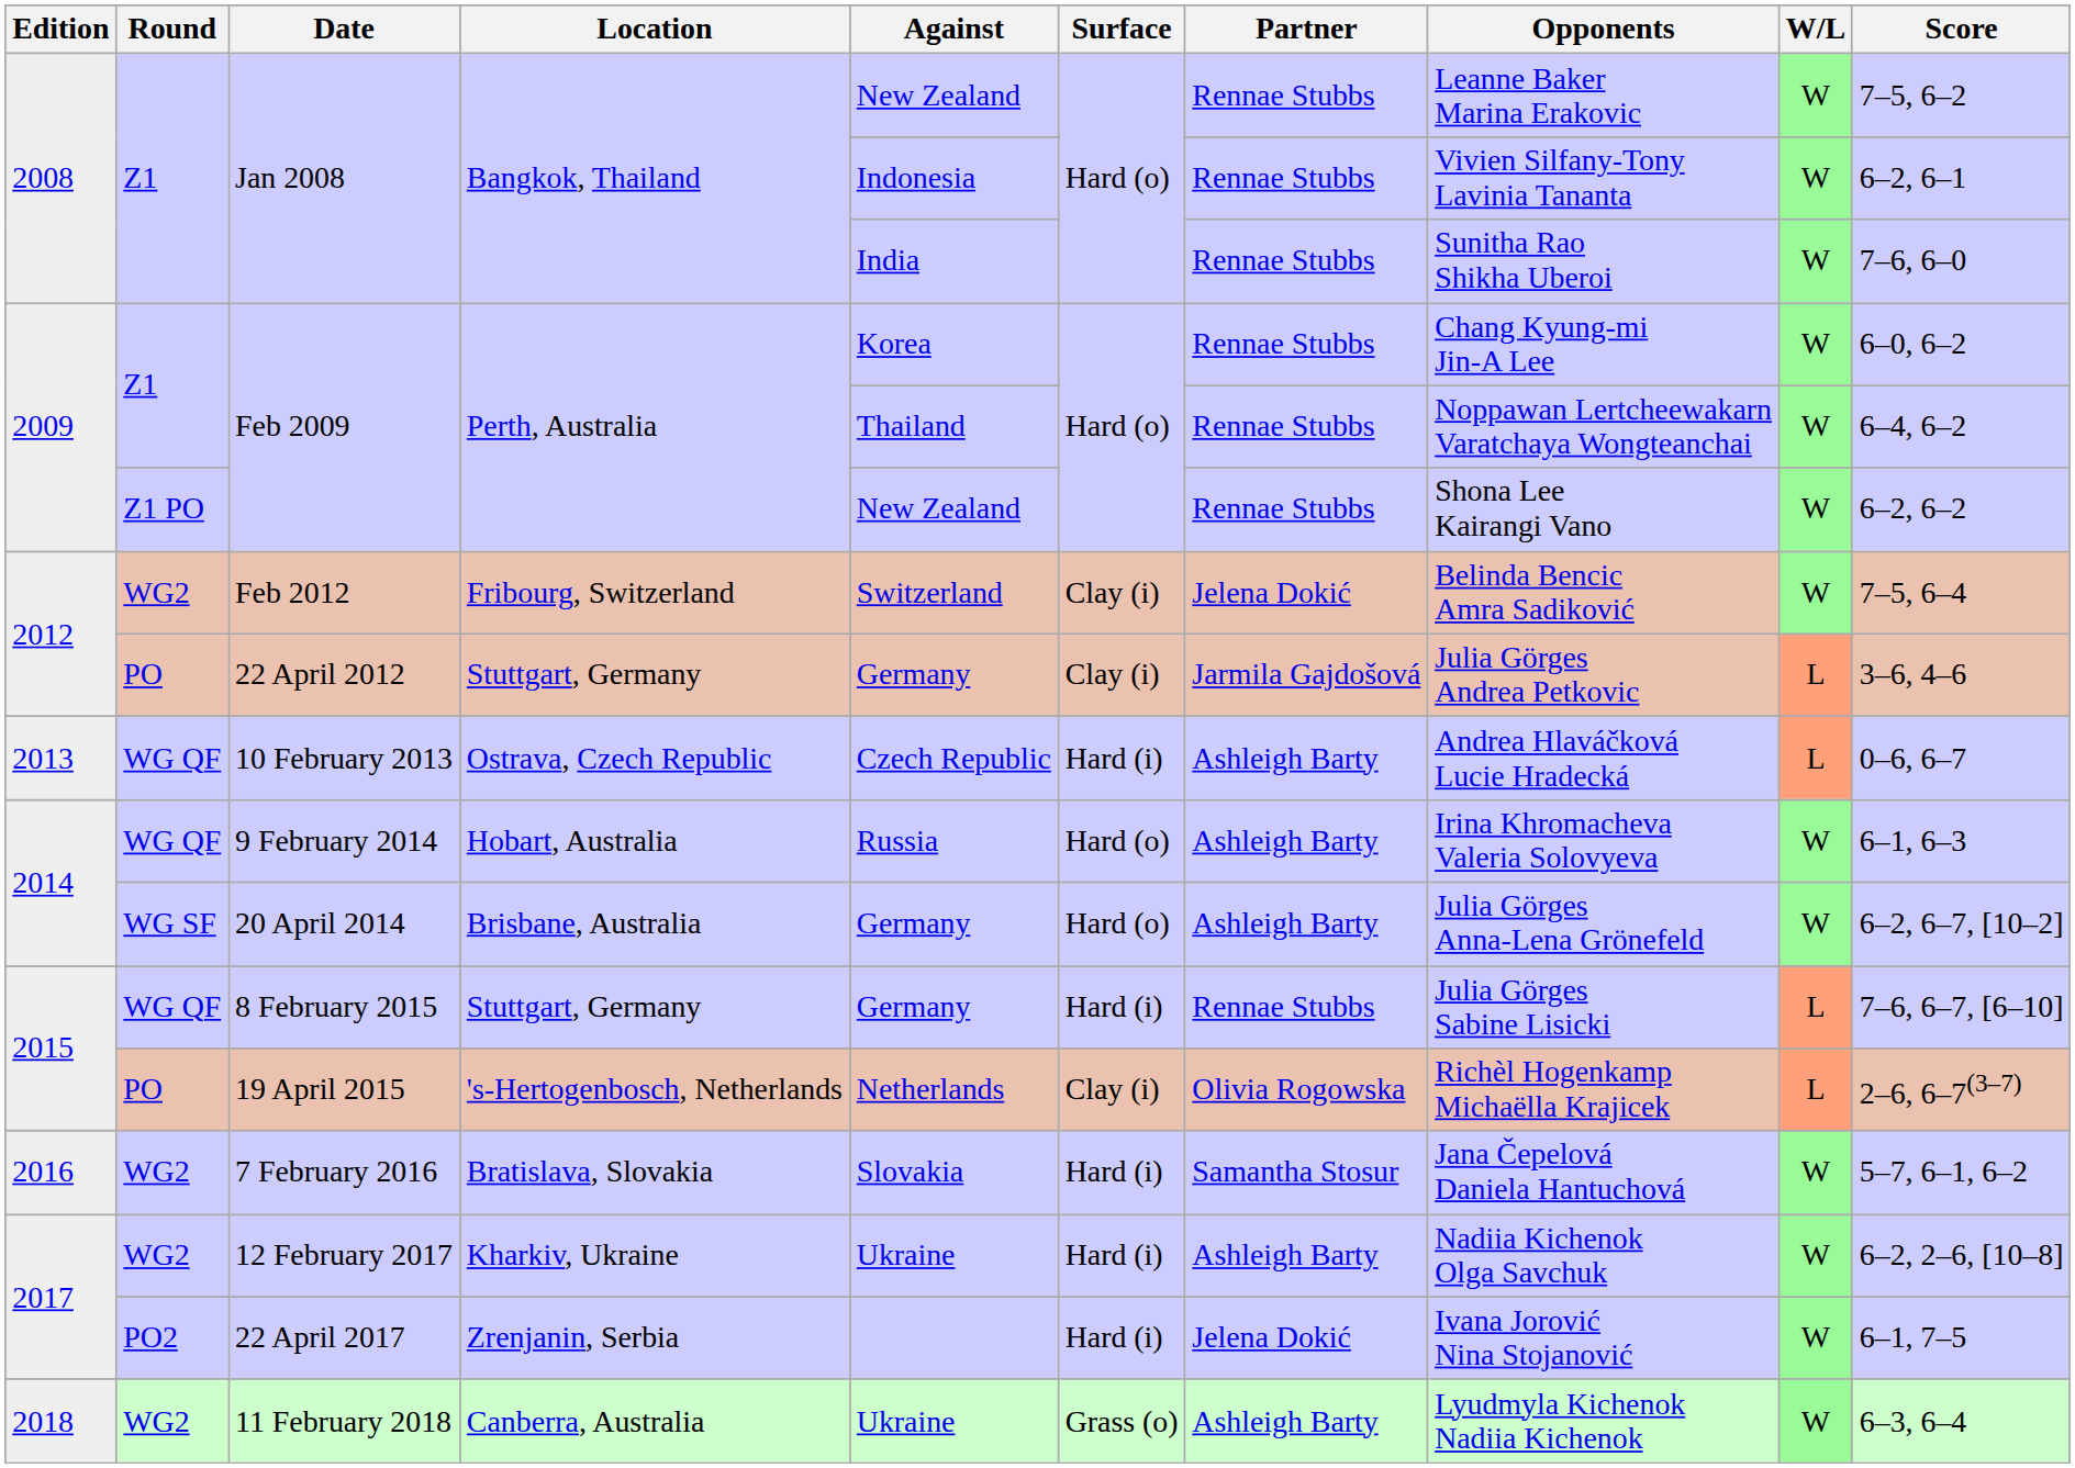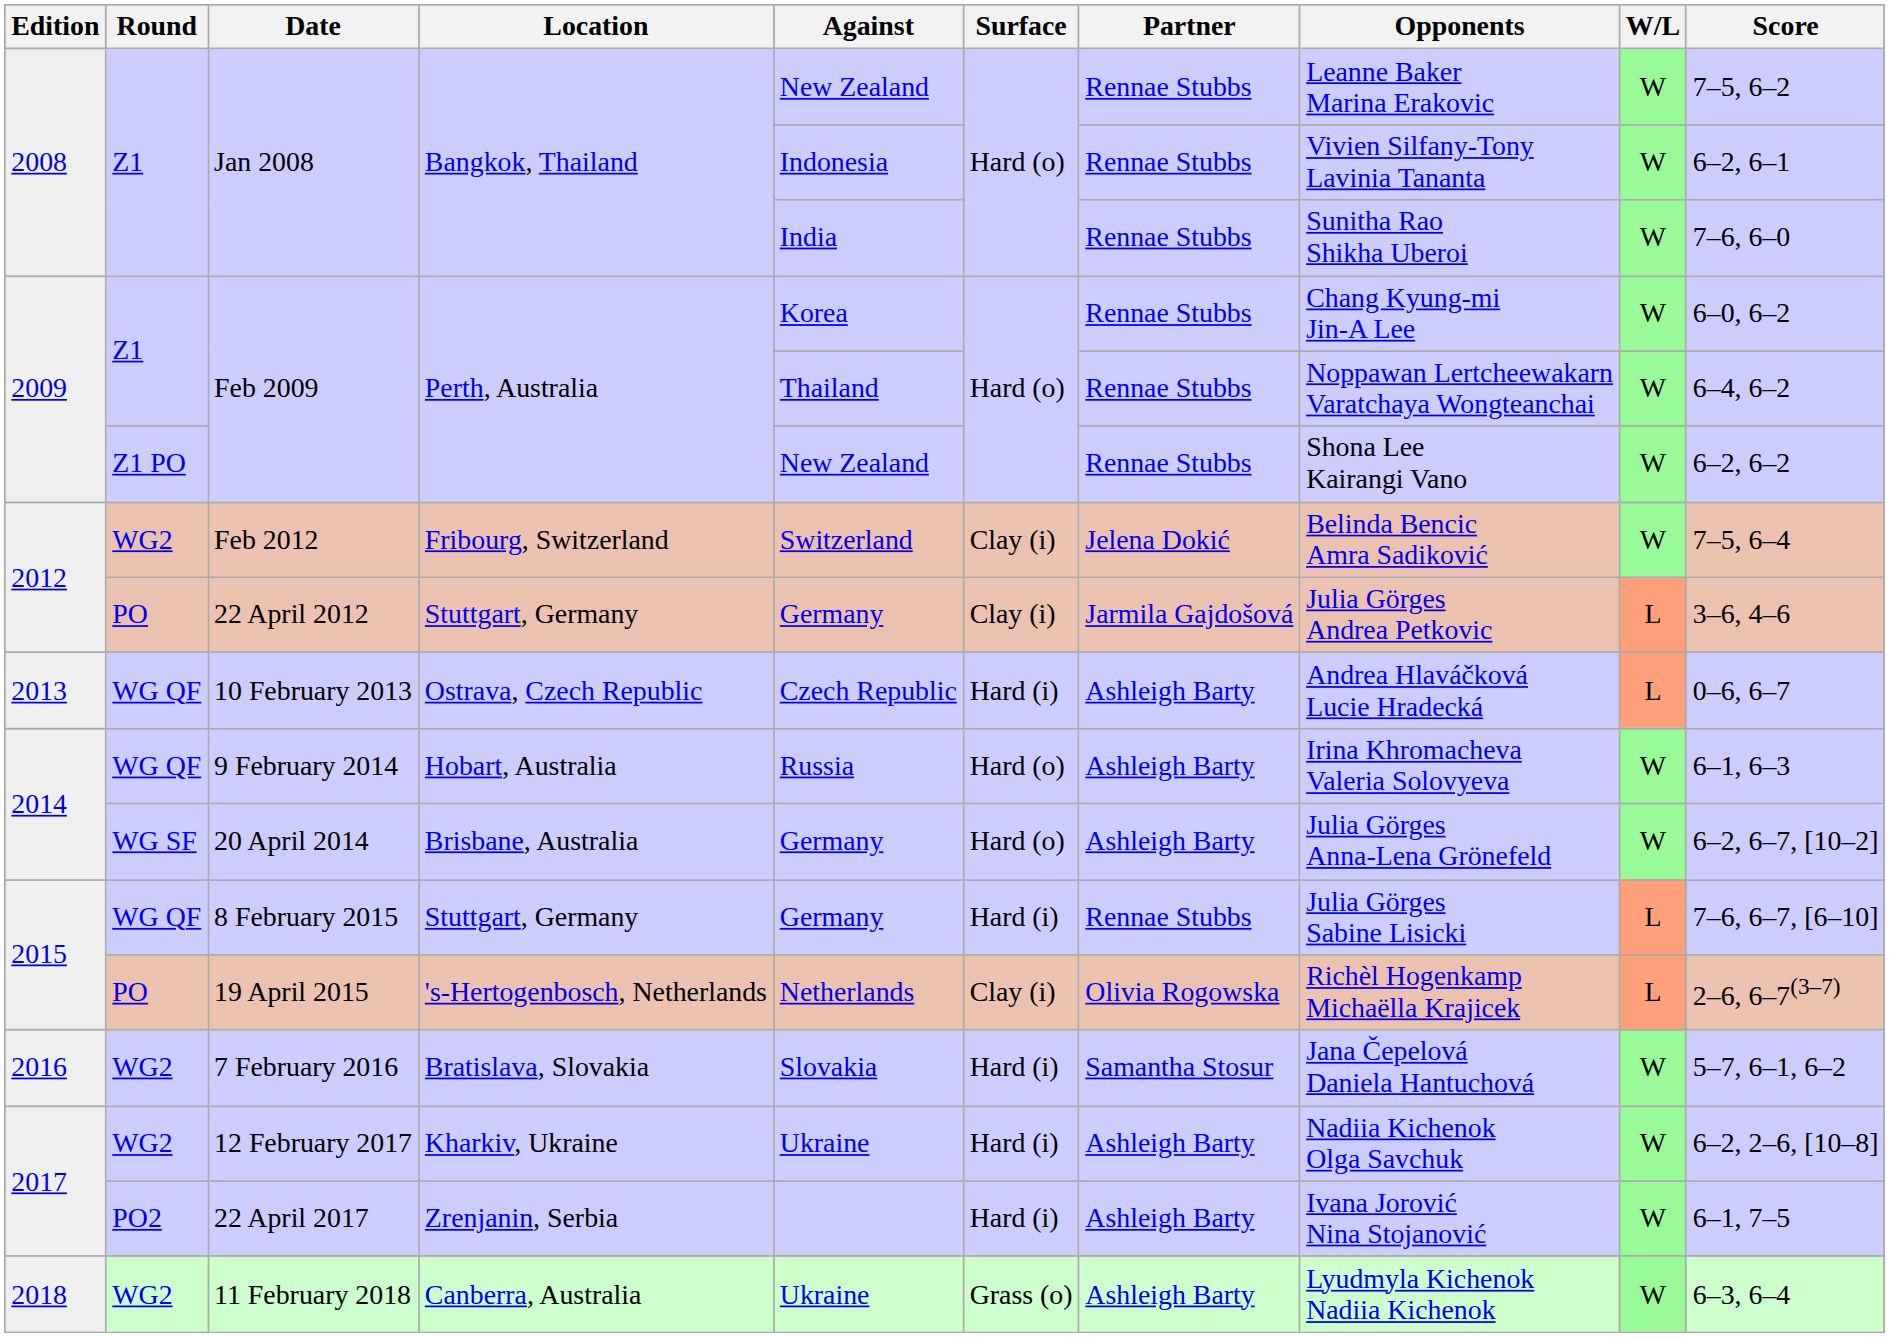 <table class=wikitable>
 <tr>
 <th>Edition</th>
 <th>Round</th>
 <th>Date</th>
 <th>Location</th>
 <th>Against</th>
 <th>Surface</th>
 <th>Partner</th>
 <th>Opponents</th>
 <th>W/L</th>
 <th>Score</th>
 </tr>
 <tr style="background:#ccccff;">
 <td rowspan=3 bgcolor=#EFEFEF><a href='#'>2008</a></td>
 <td rowspan=3><a href='#'>Z1</a></td>
 <td rowspan="3">Jan 2008</td>
 <td rowspan=3><a href='#'>Bangkok</a>, <a href='#'>Thailand</a></td>
 <td> <a href='#'>New Zealand</a></td>
 <td rowspan=3>Hard (o)</td>
 <td><a href='#'>Rennae Stubbs</a></td>
 <td> <a href='#'>Leanne Baker</a> <br>  <a href='#'>Marina Erakovic</a></td>
 <td style="text-align:center; background:#98fb98;">W</td>
 <td>7–5, 6–2</td>
 </tr>
 <tr style="background:#ccccff;">
 <td> <a href='#'>Indonesia</a></td>
 <td><a href='#'>Rennae Stubbs</a></td>
 <td> <a href='#'>Vivien Silfany-Tony</a> <br>  <a href='#'>Lavinia Tananta</a></td>
 <td style="text-align:center; background:#98fb98;">W</td>
 <td>6–2, 6–1</td>
 </tr>
 <tr style="background:#ccccff;">
 <td> <a href='#'>India</a></td>
 <td><a href='#'>Rennae Stubbs</a></td>
 <td> <a href='#'>Sunitha Rao</a> <br>  <a href='#'>Shikha Uberoi</a></td>
 <td style="text-align:center; background:#98fb98;">W</td>
 <td>7–6, 6–0</td>
 </tr>
 <tr style="background:#ccccff;">
 <td rowspan=3 bgcolor=#EFEFEF><a href='#'>2009</a></td>
 <td rowspan=2><a href='#'>Z1</a></td>
 <td rowspan="3">Feb 2009</td>
 <td rowspan=3><a href='#'>Perth</a>, Australia</td>
 <td> <a href='#'>Korea</a></td>
 <td rowspan=3>Hard (o)</td>
 <td><a href='#'>Rennae Stubbs</a></td>
 <td> <a href='#'>Chang Kyung-mi</a> <br>  <a href='#'>Jin-A Lee</a></td>
 <td style="text-align:center; background:#98fb98;">W</td>
 <td>6–0, 6–2</td>
 </tr>
 <tr style="background:#ccccff;">
 <td> <a href='#'>Thailand</a></td>
 <td><a href='#'>Rennae Stubbs</a></td>
 <td> <a href='#'>Noppawan Lertcheewakarn</a> <br>  <a href='#'>Varatchaya Wongteanchai</a></td>
 <td style="text-align:center; background:#98fb98;">W</td>
 <td>6–4, 6–2</td>
 </tr>
 <tr style="background:#ccccff;">
 <td><a href='#'>Z1 PO</a></td>
 <td> <a href='#'>New Zealand</a></td>
 <td><a href='#'>Rennae Stubbs</a></td>
 <td> Shona Lee <br>  Kairangi Vano</td>
 <td style="text-align:center; background:#98fb98;">W</td>
 <td>6–2, 6–2</td>
 </tr>
 <tr style="background:#EBC2AF;">
 <td rowspan="2" bgcolor=#EFEFEF><a href='#'>2012</a></td>
 <td><a href='#'>WG2</a></td>
 <td>Feb 2012</td>
 <td><a href='#'>Fribourg</a>, Switzerland</td>
 <td> <a href='#'>Switzerland</a></td>
 <td>Clay (i)</td>
 <td><a href='#'>Jelena Dokić</a></td>
 <td> <a href='#'>Belinda Bencic</a> <br>  <a href='#'>Amra Sadiković</a></td>
 <td style="text-align:center; background:#98fb98;">W</td>
 <td>7–5, 6–4</td>
 </tr>
 <tr style="background:#EBC2AF;">
 <td><a href='#'>PO</a></td>
 <td>22 April 2012</td>
 <td><a href='#'>Stuttgart</a>, Germany</td>
 <td> <a href='#'>Germany</a></td>
 <td>Clay (i)</td>
 <td><a href='#'>Jarmila Gajdošová</a></td>
 <td> <a href='#'>Julia Görges</a> <br>  <a href='#'>Andrea Petkovic</a></td>
 <td style="text-align:center; background:#ffa07a;">L</td>
 <td>3–6, 4–6</td>
 </tr>
 <tr style="background:#ccccff;">
 <td bgcolor=#EFEFEF><a href='#'>2013</a></td>
 <td><a href='#'>WG QF</a></td>
 <td>10 February 2013</td>
 <td><a href='#'>Ostrava</a>, <a href='#'>Czech Republic</a></td>
 <td> <a href='#'>Czech Republic</a></td>
 <td>Hard (i)</td>
 <td><a href='#'>Ashleigh Barty</a></td>
 <td> <a href='#'>Andrea Hlaváčková</a> <br>  <a href='#'>Lucie Hradecká</a></td>
 <td style="text-align:center; background:#ffa07a;">L</td>
 <td>0–6, 6–7</td>
 </tr>
 <tr style="background:#ccccff;">
 <td rowspan="2" bgcolor=#EFEFEF><a href='#'>2014</a></td>
 <td><a href='#'>WG QF</a></td>
 <td>9 February 2014</td>
 <td><a href='#'>Hobart</a>, Australia</td>
 <td> <a href='#'>Russia</a></td>
 <td>Hard (o)</td>
 <td><a href='#'>Ashleigh Barty</a></td>
 <td> <a href='#'>Irina Khromacheva</a> <br>  <a href='#'>Valeria Solovyeva</a></td>
 <td style="text-align:center; background:#98fb98;">W</td>
 <td>6–1, 6–3</td>
 </tr>
 <tr style="background:#ccccff;">
 <td><a href='#'>WG SF</a></td>
 <td>20 April 2014</td>
 <td><a href='#'>Brisbane</a>, Australia</td>
 <td> <a href='#'>Germany</a></td>
 <td>Hard (o)</td>
 <td><a href='#'>Ashleigh Barty</a></td>
 <td> <a href='#'>Julia Görges</a> <br>  <a href='#'>Anna-Lena Grönefeld</a></td>
 <td style="text-align:center; background:#98fb98;">W</td>
 <td>6–2, 6–7, [10–2]</td>
 </tr>
 <tr style="background:#ccccff;">
 <td rowspan=2 bgcolor=#EFEFEF><a href='#'>2015</a></td>
 <td><a href='#'>WG QF</a></td>
 <td>8 February 2015</td>
 <td><a href='#'>Stuttgart</a>, Germany</td>
 <td> <a href='#'>Germany</a></td>
 <td>Hard (i)</td>
 <td><a href='#'>Rennae Stubbs</a></td>
 <td> <a href='#'>Julia Görges</a> <br>  <a href='#'>Sabine Lisicki</a></td>
 <td style="text-align:center; background:#ffa07a;">L</td>
 <td>7–6, 6–7, [6–10]</td>
 </tr>
 <tr style="background:#EBC2AF;">
 <td><a href='#'>PO</a></td>
 <td>19 April 2015</td>
 <td><a href='#'>'s-Hertogenbosch</a>, Netherlands</td>
 <td> <a href='#'>Netherlands</a></td>
 <td>Clay (i)</td>
 <td><a href='#'>Olivia Rogowska</a></td>
 <td> <a href='#'>Richèl Hogenkamp</a> <br>  <a href='#'>Michaëlla Krajicek</a></td>
 <td style="text-align:center; background:#ffa07a;">L</td>
 <td>2–6, 6–7<sup>(3–7)</sup></td>
 </tr>
 <tr style="background:#ccccff;">
 <td rowspan=1 bgcolor=#EFEFEF><a href='#'>2016</a></td>
 <td><a href='#'>WG2</a></td>
 <td>7 February 2016</td>
 <td><a href='#'>Bratislava</a>, Slovakia</td>
 <td> <a href='#'>Slovakia</a></td>
 <td>Hard (i)</td>
 <td><a href='#'>Samantha Stosur</a></td>
 <td> <a href='#'>Jana Čepelová</a> <br>  <a href='#'>Daniela Hantuchová</a></td>
 <td style="text-align:center; background:#98fb98;">W</td>
 <td>5–7, 6–1, 6–2</td>
 </tr>
 <tr style="background:#ccccff;">
 <td rowspan=2 bgcolor=#EFEFEF><a href='#'>2017</a></td>
 <td><a href='#'>WG2</a></td>
 <td>12 February 2017</td>
 <td><a href='#'>Kharkiv</a>, Ukraine</td>
 <td> <a href='#'>Ukraine</a></td>
 <td>Hard (i)</td>
 <td><a href='#'>Ashleigh Barty</a></td>
 <td> <a href='#'>Nadiia Kichenok</a> <br>  <a href='#'>Olga Savchuk</a></td>
 <td style="text-align:center; background:#98fb98;">W</td>
 <td>6–2, 2–6, [10–8]</td>
 </tr>
 <tr style="background:#ccccff;">
 <td><a href='#'>PO2</a></td>
 <td>22 April 2017</td>
 <td><a href='#'>Zrenjanin</a>, Serbia</td>
 <td></td>
 <td>Hard (i)</td>
-<td><a href='#'>Jelena Dokić</a></td>
+<td><a href='#'>Ashleigh Barty</a></td>
 <td> <a href='#'>Ivana Jorović</a> <br>  <a href='#'>Nina Stojanović</a></td>
 <td style="text-align:center; background:#98fb98;">W</td>
 <td>6–1, 7–5</td>
 </tr>
 <tr style="background:#CCFFCC;">
 <td rowspan=1 bgcolor=#EFEFEF><a href='#'>2018</a></td>
 <td><a href='#'>WG2</a></td>
 <td>11 February 2018</td>
 <td><a href='#'>Canberra</a>, Australia</td>
 <td> <a href='#'>Ukraine</a></td>
 <td>Grass (o)</td>
 <td><a href='#'>Ashleigh Barty</a></td>
 <td> <a href='#'>Lyudmyla Kichenok</a> <br>  <a href='#'>Nadiia Kichenok</a></td>
 <td style="text-align:center; background:#98fb98;">W</td>
 <td>6–3, 6–4</td>
 </tr>
 </table>
